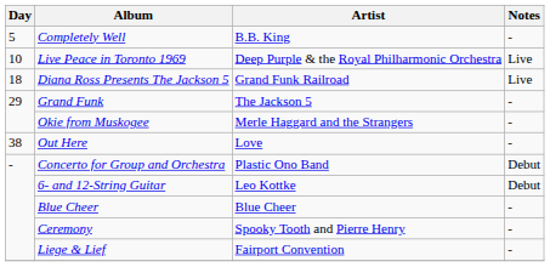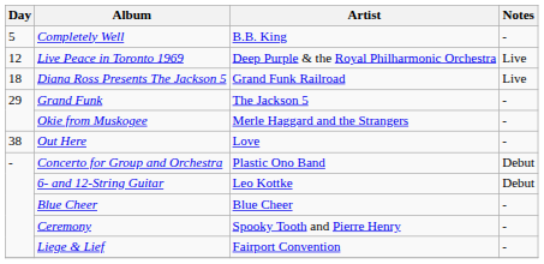 <table class="wikitable">
 <tr>
 <th>Day</th>
 <th>Album</th>
 <th>Artist</th>
 <th>Notes</th>
 </tr>
 <tr>
 <td style="vertical-align:top;">5</td>
 <td><em><a href='#'>Completely Well</a></em></td>
 <td><a href='#'>B.B. King</a></td>
 <td>-</td>
 </tr>
 <tr>
-<td style="vertical-align:top;">10</td>
+<td style="vertical-align:top;">12</td>
 <td><em><a href='#'>Live Peace in Toronto 1969</a></em></td>
 <td><a href='#'>Deep Purple</a> & the <a href='#'>Royal Philharmonic Orchestra</a></td>
 <td>Live</td>
 </tr>
 <tr>
 <td style="vertical-align:top;">18</td>
 <td><em><a href='#'>Diana Ross Presents The Jackson 5</a></em></td>
 <td><a href='#'>Grand Funk Railroad</a></td>
 <td>Live</td>
 </tr>
 <tr>
 <td rowspan="2" style="vertical-align:top;">29</td>
 <td><em><a href='#'>Grand Funk</a></em></td>
 <td><a href='#'>The Jackson 5</a></td>
 <td>-</td>
 </tr>
 <tr>
 <td><em><a href='#'>Okie from Muskogee</a></em></td>
 <td><a href='#'>Merle Haggard and the Strangers</a></td>
 <td>-</td>
 </tr>
 <tr>
 <td style="vertical-align:top;">38</td>
 <td><em><a href='#'>Out Here</a></em></td>
 <td><a href='#'>Love</a></td>
 <td>-</td>
 </tr>
 <tr>
 <td rowspan="5" style="vertical-align:top;">-</td>
 <td><em><a href='#'>Concerto for Group and Orchestra</a></em></td>
 <td><a href='#'>Plastic Ono Band</a></td>
 <td>Debut</td>
 </tr>
 <tr>
 <td><em><a href='#'>6- and 12-String Guitar</a></em></td>
 <td><a href='#'>Leo Kottke</a></td>
 <td>Debut</td>
 </tr>
 <tr>
 <td><em><a href='#'>Blue Cheer</a></em></td>
 <td><a href='#'>Blue Cheer</a></td>
 <td>-</td>
 </tr>
 <tr>
 <td><em><a href='#'>Ceremony</a></em></td>
 <td><a href='#'>Spooky Tooth</a> and <a href='#'>Pierre Henry</a></td>
 <td>-</td>
 </tr>
 <tr>
 <td><em><a href='#'>Liege & Lief</a></em></td>
 <td><a href='#'>Fairport Convention</a></td>
 <td>-</td>
 </tr>
 <tr>
 </tr>
 </table>
